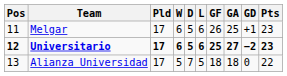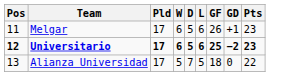 <table class="wikitable">
 <tr>
 <th><abbr>Pos</abbr></th>
 <th>Team</th>
 <th><abbr>Pld</abbr></th>
 <th><abbr>W</abbr></th>
 <th><abbr>D</abbr></th>
 <th><abbr>L</abbr></th>
 <th><abbr>GF</abbr></th>
-<th><abbr>GA</abbr></th>
 <th><abbr>GD</abbr></th>
 <th><abbr>Pts</abbr></th>
 </tr>
 <tr>
 <td>11</td>
 <td><a href='#'>Melgar</a></td>
 <td>17</td>
 <td>6</td>
 <td>5</td>
 <td>6</td>
 <td>26</td>
-<td>25</td>
 <td>+1</td>
 <td>23</td>
 </tr>
 <tr>
 <td><strong>12</strong></td>
 <td><a href='#'><strong>Universitario</strong></a></td>
 <td><strong>17</strong></td>
 <td><strong>6</strong></td>
 <td><strong>5</strong></td>
 <td><strong>6</strong></td>
 <td><strong>25</strong></td>
-<td><strong>27</strong></td>
 <td><strong>−2</strong></td>
 <td><strong>23</strong></td>
 </tr>
 <tr>
 <td>13</td>
 <td><a href='#'>Alianza Universidad</a></td>
 <td>17</td>
 <td>5</td>
 <td>7</td>
 <td>5</td>
 <td>18</td>
-<td>18</td>
 <td>0</td>
 <td>22</td>
 </tr>
 </table>
